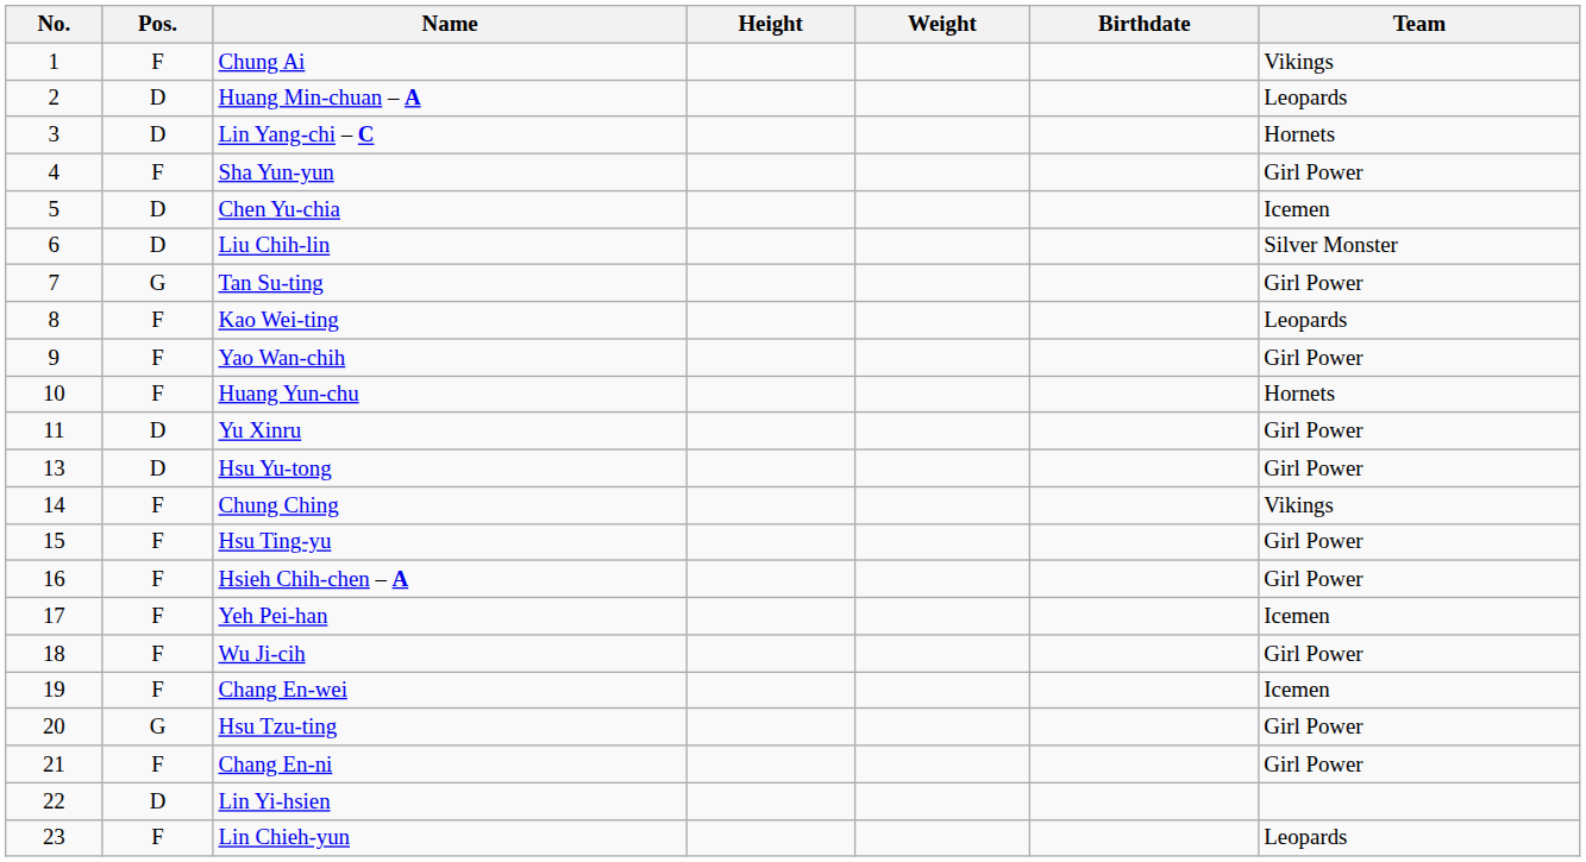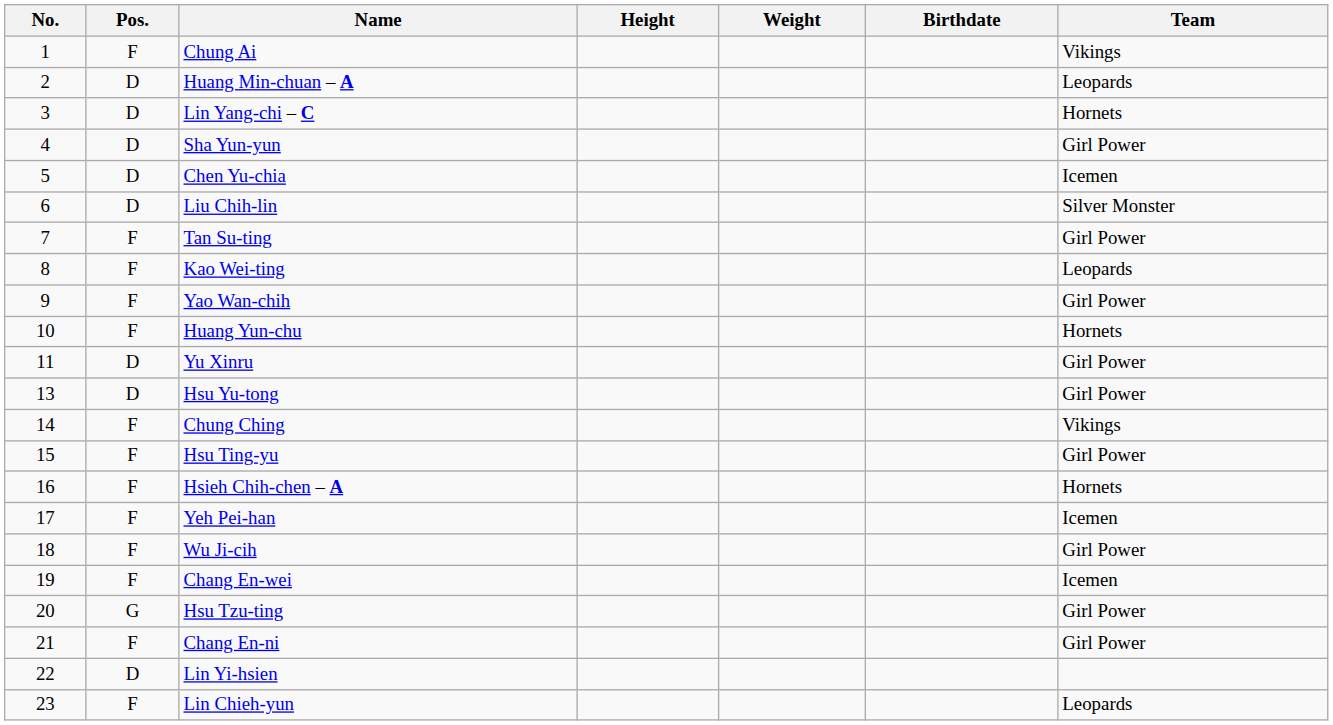 <table class="wikitable sortable" width="80%" style="font-size: 90%; text-align: center;">
 <tr>
 <th>No.</th>
 <th>Pos.</th>
 <th>Name</th>
 <th>Height</th>
 <th>Weight</th>
 <th>Birthdate</th>
 <th>Team</th>
 </tr>
 <tr>
 <td>1</td>
 <td>F</td>
 <td align=left><a href='#'>Chung Ai</a></td>
 <td></td>
 <td></td>
 <td></td>
 <td align="left"> Vikings</td>
 </tr>
 <tr>
 <td>2</td>
 <td>D</td>
 <td align=left><a href='#'>Huang Min-chuan</a> – <a href='#'><strong>A</strong></a></td>
 <td></td>
 <td></td>
 <td></td>
 <td align="left"> Leopards</td>
 </tr>
 <tr>
 <td>3</td>
 <td>D</td>
 <td align=left><a href='#'>Lin Yang-chi</a> – <a href='#'><strong>C</strong></a></td>
 <td></td>
 <td></td>
 <td></td>
 <td align="left"> Hornets</td>
 </tr>
 <tr>
 <td>4</td>
-<td>F</td>
+<td>D</td>
 <td align=left><a href='#'>Sha Yun-yun</a></td>
 <td></td>
 <td></td>
 <td></td>
 <td align="left"> Girl Power</td>
 </tr>
 <tr>
 <td>5</td>
 <td>D</td>
 <td align=left><a href='#'>Chen Yu-chia</a></td>
 <td></td>
 <td></td>
 <td></td>
 <td align="left"> Icemen</td>
 </tr>
 <tr>
 <td>6</td>
 <td>D</td>
 <td align=left><a href='#'>Liu Chih-lin</a></td>
 <td></td>
 <td></td>
 <td></td>
 <td align="left"> Silver Monster</td>
 </tr>
 <tr>
 <td>7</td>
-<td>G</td>
+<td>F</td>
 <td align=left><a href='#'>Tan Su-ting</a></td>
 <td></td>
 <td></td>
 <td></td>
 <td align="left"> Girl Power</td>
 </tr>
 <tr>
 <td>8</td>
 <td>F</td>
 <td align=left><a href='#'>Kao Wei-ting</a></td>
 <td></td>
 <td></td>
 <td></td>
 <td align="left"> Leopards</td>
 </tr>
 <tr>
 <td>9</td>
 <td>F</td>
 <td align=left><a href='#'>Yao Wan-chih</a></td>
 <td></td>
 <td></td>
 <td></td>
 <td align="left"> Girl Power</td>
 </tr>
 <tr>
 <td>10</td>
 <td>F</td>
 <td align=left><a href='#'>Huang Yun-chu</a></td>
 <td></td>
 <td></td>
 <td></td>
 <td align="left"> Hornets</td>
 </tr>
 <tr>
 <td>11</td>
 <td>D</td>
 <td align=left><a href='#'>Yu Xinru</a></td>
 <td></td>
 <td></td>
 <td></td>
 <td align="left"> Girl Power</td>
 </tr>
 <tr>
 <td>13</td>
 <td>D</td>
 <td align=left><a href='#'>Hsu Yu-tong</a></td>
 <td></td>
 <td></td>
 <td></td>
 <td align="left"> Girl Power</td>
 </tr>
 <tr>
 <td>14</td>
 <td>F</td>
 <td align=left><a href='#'>Chung Ching</a></td>
 <td></td>
 <td></td>
 <td></td>
 <td align="left"> Vikings</td>
 </tr>
 <tr>
 <td>15</td>
 <td>F</td>
 <td align=left><a href='#'>Hsu Ting-yu</a></td>
 <td></td>
 <td></td>
 <td></td>
 <td align="left"> Girl Power</td>
 </tr>
 <tr>
 <td>16</td>
 <td>F</td>
 <td align=left><a href='#'>Hsieh Chih-chen</a> – <a href='#'><strong>A</strong></a></td>
 <td></td>
 <td></td>
 <td></td>
-<td align="left"> Girl Power</td>
+<td align="left"> Hornets</td>
 </tr>
 <tr>
 <td>17</td>
 <td>F</td>
 <td align=left><a href='#'>Yeh Pei-han</a></td>
 <td></td>
 <td></td>
 <td></td>
 <td align="left"> Icemen</td>
 </tr>
 <tr>
 <td>18</td>
 <td>F</td>
 <td align=left><a href='#'>Wu Ji-cih</a></td>
 <td></td>
 <td></td>
 <td></td>
 <td align="left"> Girl Power</td>
 </tr>
 <tr>
 <td>19</td>
 <td>F</td>
 <td align=left><a href='#'>Chang En-wei</a></td>
 <td></td>
 <td></td>
 <td></td>
 <td align="left"> Icemen</td>
 </tr>
 <tr>
 <td>20</td>
 <td>G</td>
 <td align=left><a href='#'>Hsu Tzu-ting</a></td>
 <td></td>
 <td></td>
 <td></td>
 <td align="left"> Girl Power</td>
 </tr>
 <tr>
 <td>21</td>
 <td>F</td>
 <td align=left><a href='#'>Chang En-ni</a></td>
 <td></td>
 <td></td>
 <td></td>
 <td align="left"> Girl Power</td>
 </tr>
 <tr>
 <td>22</td>
 <td>D</td>
 <td align=left><a href='#'>Lin Yi-hsien</a></td>
 <td></td>
 <td></td>
 <td></td>
 <td align="left"></td>
 </tr>
 <tr>
 <td>23</td>
 <td>F</td>
 <td align=left><a href='#'>Lin Chieh-yun</a></td>
 <td></td>
 <td></td>
 <td></td>
 <td align="left"> Leopards</td>
 </tr>
 </table>
